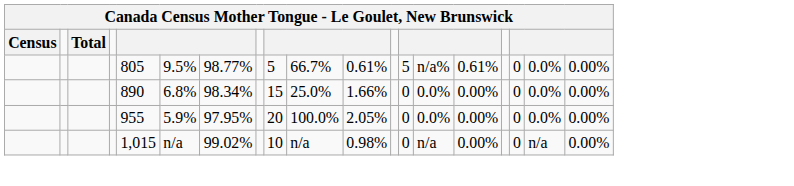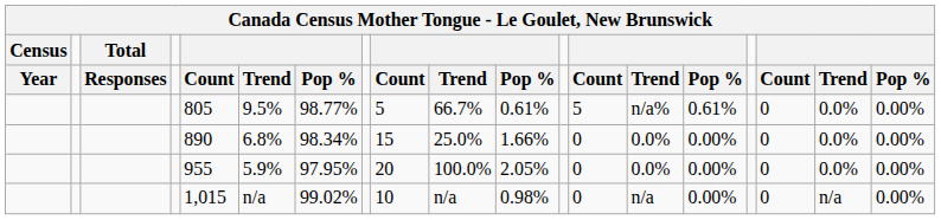 <table class="wikitable">
 <tr>
 <th colspan="19">Canada Census Mother Tongue - Le Goulet, New Brunswick</th>
 </tr>
 <tr>
 <th>Census</th>
 <td></td>
 <th>Total</th>
 <td colspan="1"></td>
 <th colspan="3"></th>
 <td colspan="1"></td>
 <th colspan="3"></th>
 <td colspan="1"></td>
 <th colspan="3"></th>
 <td colspan="1"></td>
 <th colspan="3"></th>
+</tr>
+<tr>
+<th>Year</th>
+<td></td>
+<th>Responses</th>
+<td></td>
+<th>Count</th>
+<th>Trend</th>
+<th>Pop %</th>
+<td></td>
+<th>Count</th>
+<th>Trend</th>
+<th>Pop %</th>
+<td></td>
+<th>Count</th>
+<th>Trend</th>
+<th>Pop %</th>
+<td></td>
+<th>Count</th>
+<th>Trend</th>
+<th>Pop %</th>
 </tr>
 <tr>
 <td></td>
 <td></td>
 <td></td>
 <td></td>
 <td>805</td>
 <td> 9.5%</td>
 <td>98.77%</td>
 <td></td>
 <td>5</td>
 <td> 66.7%</td>
 <td>0.61%</td>
 <td></td>
 <td>5</td>
 <td> n/a%</td>
 <td>0.61%</td>
 <td></td>
 <td>0</td>
 <td> 0.0%</td>
 <td>0.00%</td>
 </tr>
 <tr>
 <td></td>
 <td></td>
 <td></td>
 <td></td>
 <td>890</td>
 <td> 6.8%</td>
 <td>98.34%</td>
 <td></td>
 <td>15</td>
 <td> 25.0%</td>
 <td>1.66%</td>
 <td></td>
 <td>0</td>
 <td> 0.0%</td>
 <td>0.00%</td>
 <td></td>
 <td>0</td>
 <td> 0.0%</td>
 <td>0.00%</td>
 </tr>
 <tr>
 <td></td>
 <td></td>
 <td></td>
 <td></td>
 <td>955</td>
 <td> 5.9%</td>
 <td>97.95%</td>
 <td></td>
 <td>20</td>
 <td> 100.0%</td>
 <td>2.05%</td>
 <td></td>
 <td>0</td>
 <td> 0.0%</td>
 <td>0.00%</td>
 <td></td>
 <td>0</td>
 <td> 0.0%</td>
 <td>0.00%</td>
 </tr>
 <tr>
 <td></td>
 <td></td>
 <td></td>
 <td></td>
 <td>1,015</td>
 <td>n/a</td>
 <td>99.02%</td>
 <td></td>
 <td>10</td>
 <td>n/a</td>
 <td>0.98%</td>
 <td></td>
 <td>0</td>
 <td>n/a</td>
 <td>0.00%</td>
 <td></td>
 <td>0</td>
 <td>n/a</td>
 <td>0.00%</td>
 </tr>
 </table>
